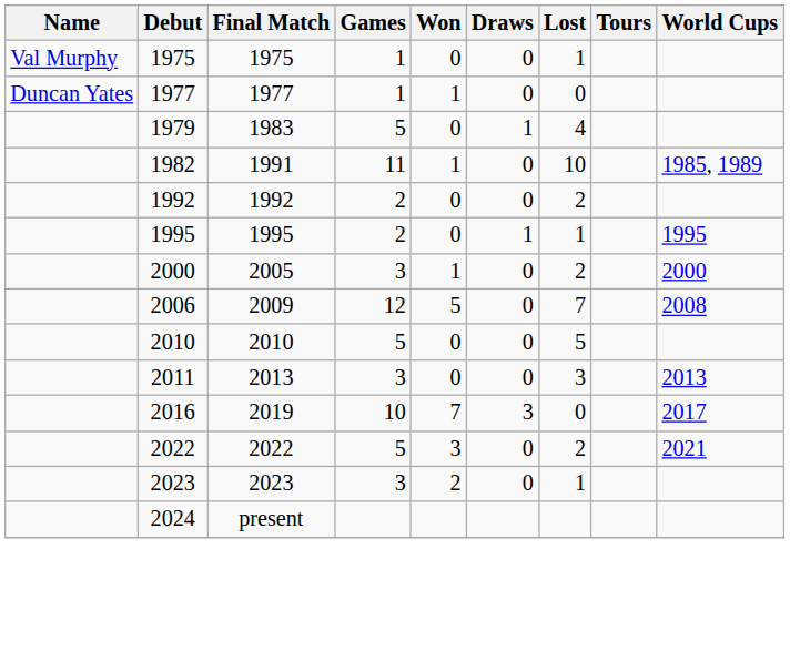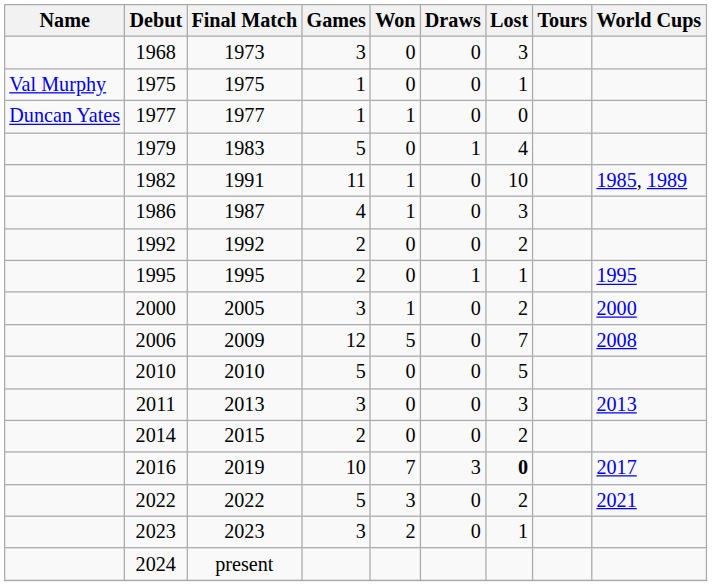 <table class="wikitable sortable">
 <tr>
 <th>Name</th>
 <th>Debut</th>
 <th>Final Match</th>
 <th>Games</th>
 <th>Won</th>
 <th>Draws</th>
 <th>Lost</th>
 <th>Tours</th>
 <th>World Cups</th>
+</tr>
+<tr>
+<td align=left></td>
+<td align=center>1968</td>
+<td align=center>1973</td>
+<td align=right>3</td>
+<td align=right>0</td>
+<td align=right>0</td>
+<td align=right>3</td>
+<td align=left></td>
+<td align=left></td>
 </tr>
 <tr>
 <td align=left><a href='#'>Val Murphy</a></td>
 <td align=center>1975</td>
 <td align=center>1975</td>
 <td align=right>1</td>
 <td align=right>0</td>
 <td align=right>0</td>
 <td align=right>1</td>
 <td align=left></td>
 <td align=left></td>
 </tr>
 <tr>
 <td align=left><a href='#'>Duncan Yates</a></td>
 <td align=center>1977</td>
 <td align=center>1977</td>
 <td align=right>1</td>
 <td align=right>1</td>
 <td align=right>0</td>
 <td align=right>0</td>
 <td align=left></td>
 <td align=left></td>
 </tr>
 <tr>
 <td align=left></td>
 <td align=center>1979</td>
 <td align=center>1983</td>
 <td align=right>5</td>
 <td align=right>0</td>
 <td align=right>1</td>
 <td align=right>4</td>
 <td align=left></td>
 <td align=left></td>
 </tr>
 <tr>
 <td align=left></td>
 <td align=center>1982</td>
 <td align=center>1991</td>
 <td align=right>11</td>
 <td align=right>1</td>
 <td align=right>0</td>
 <td align=right>10</td>
 <td align=left></td>
 <td align=left><a href='#'>1985</a>, <a href='#'>1989</a></td>
+</tr>
+<tr>
+<td align=left></td>
+<td align=center>1986</td>
+<td align=center>1987</td>
+<td align=right>4</td>
+<td align=right>1</td>
+<td align=right>0</td>
+<td align=right>3</td>
+<td align=left></td>
+<td align=left></td>
 </tr>
 <tr>
 <td align=left></td>
 <td align=center>1992</td>
 <td align=center>1992</td>
 <td align=right>2</td>
 <td align=right>0</td>
 <td align=right>0</td>
 <td align=right>2</td>
 <td align=left></td>
 <td align=left></td>
 </tr>
 <tr>
 <td align=left></td>
 <td align=center>1995</td>
 <td align=center>1995</td>
 <td align=right>2</td>
 <td align=right>0</td>
 <td align=right>1</td>
 <td align=right>1</td>
 <td align=left></td>
 <td align=left><a href='#'>1995</a></td>
 </tr>
 <tr>
 <td align=left></td>
 <td align=center>2000</td>
 <td align=center>2005</td>
 <td align=right>3</td>
 <td align=right>1</td>
 <td align=right>0</td>
 <td align=right>2</td>
 <td align=left></td>
 <td align=left><a href='#'>2000</a></td>
 </tr>
 <tr>
 <td align=left></td>
 <td align=center>2006</td>
 <td align=center>2009</td>
 <td align=right>12</td>
 <td align=right>5</td>
 <td align=right>0</td>
 <td align=right>7</td>
 <td align=left></td>
 <td align=left><a href='#'>2008</a></td>
 </tr>
 <tr>
 <td align=left></td>
 <td align=center>2010</td>
 <td align=center>2010</td>
 <td align=right>5</td>
 <td align=right>0</td>
 <td align=right>0</td>
 <td align=right>5</td>
 <td align=left></td>
 <td align=left></td>
 </tr>
 <tr>
 <td align=left></td>
 <td align=center>2011</td>
 <td align=center>2013</td>
 <td align=right>3</td>
 <td align=right>0</td>
 <td align=right>0</td>
 <td align=right>3</td>
 <td align=left></td>
 <td align=left><a href='#'>2013</a></td>
 </tr>
 <tr>
 <td align=left></td>
+<td align=center>2014</td>
+<td align=center>2015</td>
+<td align=right>2</td>
+<td align=right>0</td>
+<td align=right>0</td>
+<td align=right>2</td>
+<td align=left></td>
+<td align=left></td>
+</tr>
+<tr>
+<td align=left></td>
 <td align=center>2016</td>
 <td align=center>2019</td>
 <td align=right>10</td>
 <td align=right>7</td>
 <td align=right>3</td>
-<td align=right>0</td>
+<td align=right><strong>0</strong></td>
 <td align=left></td>
 <td align=left><a href='#'>2017</a></td>
 </tr>
 <tr>
 <td align=left></td>
 <td align=center>2022</td>
 <td align=center>2022</td>
 <td align=right>5</td>
 <td align=right>3</td>
 <td align=right>0</td>
 <td align=right>2</td>
 <td align=left></td>
 <td align=left><a href='#'>2021</a></td>
 </tr>
 <tr>
 <td align=left></td>
 <td align=center>2023</td>
 <td align=center>2023</td>
 <td align=right>3</td>
 <td align=right>2</td>
 <td align=right>0</td>
 <td align=right>1</td>
 <td align=left></td>
 <td align=left></td>
 </tr>
 <tr>
 <td align=left></td>
 <td align=center>2024</td>
 <td align=center>present</td>
 <td align=right></td>
 <td align=right></td>
 <td align=right></td>
 <td align=right></td>
 <td align=left></td>
 <td align=left></td>
 </tr>
 <tr>
 </tr>
 </table>
